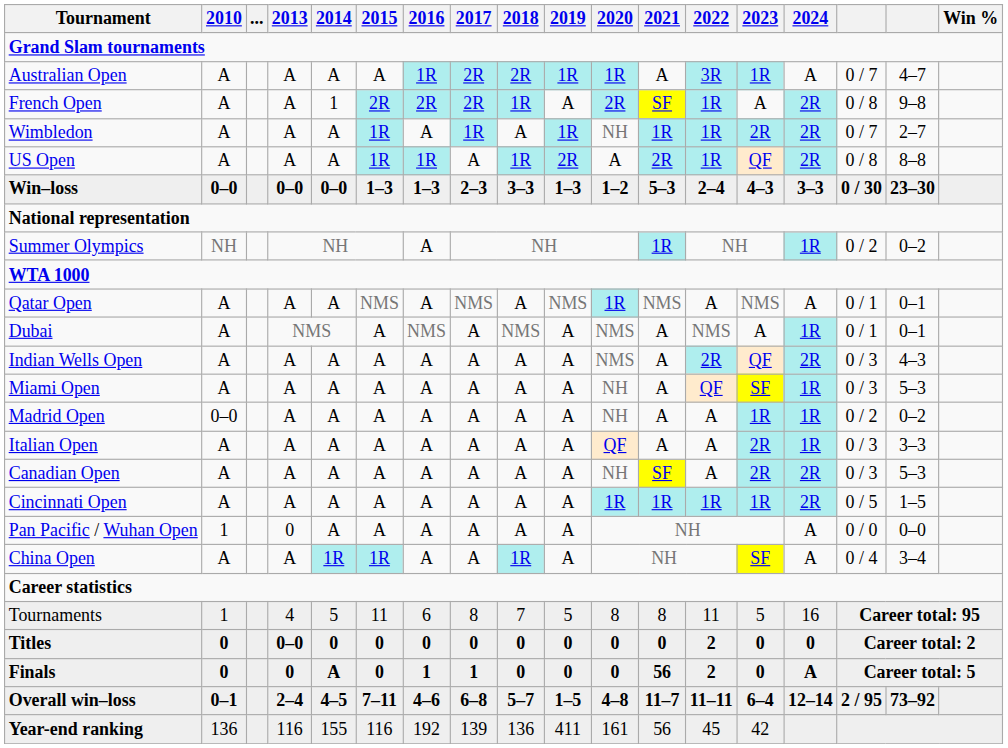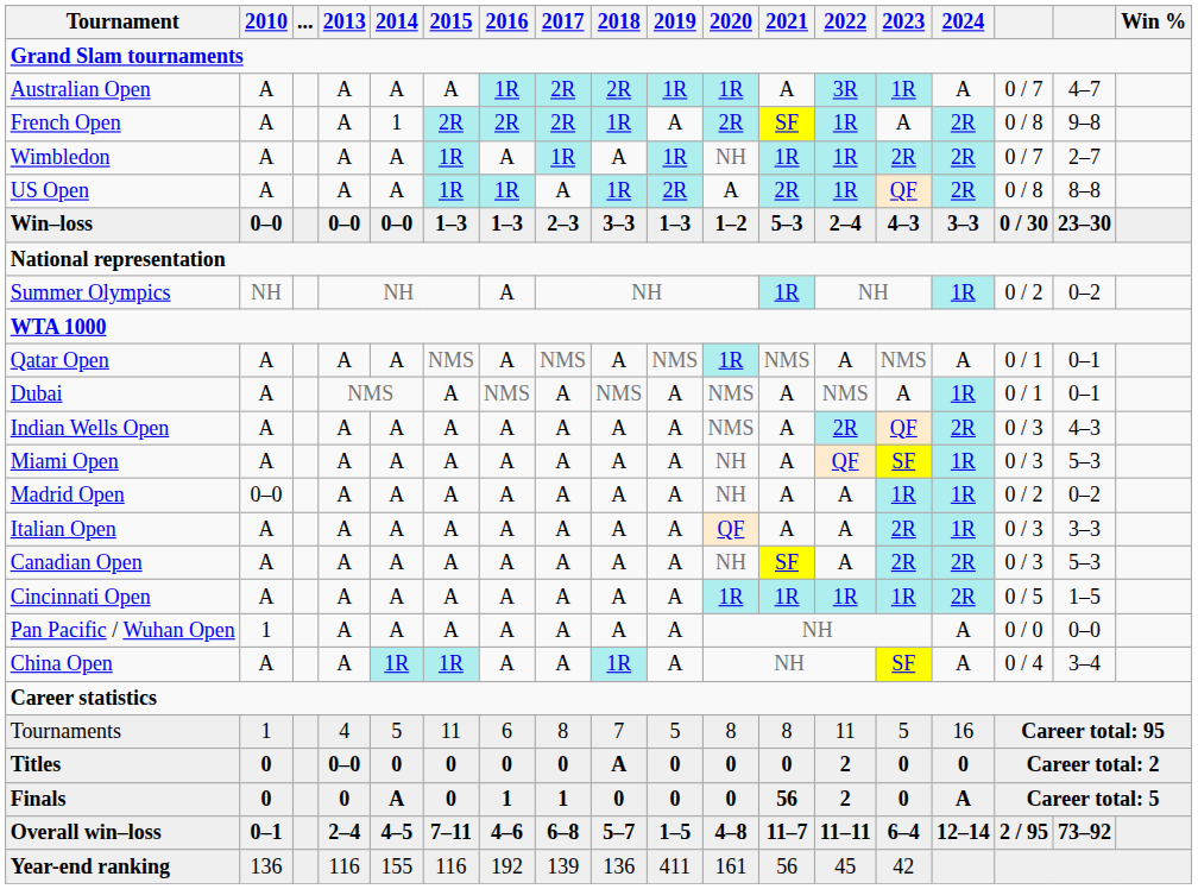 <table class="wikitable" style="text-align:center">
 <tr>
 <th>Tournament</th>
 <th><a href='#'>2010</a></th>
 <th>...</th>
 <th><a href='#'>2013</a></th>
 <th><a href='#'>2014</a></th>
 <th><a href='#'>2015</a></th>
 <th><a href='#'>2016</a></th>
 <th><a href='#'>2017</a></th>
 <th><a href='#'>2018</a></th>
 <th><a href='#'>2019</a></th>
 <th><a href='#'>2020</a></th>
 <th><a href='#'>2021</a></th>
 <th><a href='#'>2022</a></th>
 <th><a href='#'>2023</a></th>
 <th><a href='#'>2024</a></th>
 <th></th>
 <th></th>
 <th>Win %</th>
 </tr>
 <tr>
 <td colspan="18" align="left"><strong><a href='#'>Grand Slam tournaments</a></strong></td>
 </tr>
 <tr>
 <td style="text-align:left"><a href='#'>Australian Open</a></td>
 <td>A</td>
 <td></td>
 <td>A</td>
 <td>A</td>
 <td>A</td>
 <td style="background:#afeeee"><a href='#'>1R</a></td>
 <td style="background:#afeeee"><a href='#'>2R</a></td>
 <td style="background:#afeeee"><a href='#'>2R</a></td>
 <td style="background:#afeeee"><a href='#'>1R</a></td>
 <td style="background:#afeeee"><a href='#'>1R</a></td>
 <td>A</td>
 <td bgcolor=afeeee><a href='#'>3R</a></td>
 <td bgcolor=afeeee><a href='#'>1R</a></td>
 <td>A</td>
 <td>0 / 7</td>
 <td>4–7</td>
 <td></td>
 </tr>
 <tr>
 <td align="left"><a href='#'>French Open</a></td>
 <td>A</td>
 <td></td>
 <td>A</td>
 <td>1</td>
 <td style="background:#afeeee"><a href='#'>2R</a></td>
 <td style="background:#afeeee"><a href='#'>2R</a></td>
 <td style="background:#afeeee"><a href='#'>2R</a></td>
 <td style="background:#afeeee"><a href='#'>1R</a></td>
 <td>A</td>
 <td style="background:#afeeee"><a href='#'>2R</a></td>
 <td style="background:yellow"><a href='#'>SF</a></td>
 <td bgcolor=afeeee><a href='#'>1R</a></td>
 <td>A</td>
 <td style="background:#afeeee"><a href='#'>2R</a></td>
 <td>0 / 8</td>
 <td>9–8</td>
 <td></td>
 </tr>
 <tr>
 <td align="left"><a href='#'>Wimbledon</a></td>
 <td>A</td>
 <td></td>
 <td>A</td>
 <td>A</td>
 <td style="background:#afeeee"><a href='#'>1R</a></td>
 <td>A</td>
 <td style="background:#afeeee"><a href='#'>1R</a></td>
 <td>A</td>
 <td style="background:#afeeee"><a href='#'>1R</a></td>
 <td style="color:#767676">NH</td>
 <td bgcolor=afeeee><a href='#'>1R</a></td>
 <td bgcolor=afeeee><a href='#'>1R</a></td>
 <td bgcolor=afeeee><a href='#'>2R</a></td>
 <td bgcolor=afeeee><a href='#'>2R</a></td>
 <td>0 / 7</td>
 <td>2–7</td>
 <td></td>
 </tr>
 <tr>
 <td align="left"><a href='#'>US Open</a></td>
 <td>A</td>
 <td></td>
 <td>A</td>
 <td>A</td>
 <td style="background:#afeeee"><a href='#'>1R</a></td>
 <td style="background:#afeeee"><a href='#'>1R</a></td>
 <td>A</td>
 <td style="background:#afeeee"><a href='#'>1R</a></td>
 <td style="background:#afeeee"><a href='#'>2R</a></td>
 <td>A</td>
 <td bgcolor=afeeee><a href='#'>2R</a></td>
 <td bgcolor=afeeee><a href='#'>1R</a></td>
 <td style=background:#ffebcd><a href='#'>QF</a></td>
 <td style="background:#afeeee"><a href='#'>2R</a></td>
 <td>0 / 8</td>
 <td>8–8</td>
 <td></td>
 </tr>
 <tr style="font-weight:bold;background:#efefef">
 <td style="text-align:left">Win–loss</td>
 <td>0–0</td>
 <td></td>
 <td>0–0</td>
 <td>0–0</td>
 <td>1–3</td>
 <td>1–3</td>
 <td>2–3</td>
 <td>3–3</td>
 <td>1–3</td>
 <td>1–2</td>
 <td>5–3</td>
 <td>2–4</td>
 <td>4–3</td>
 <td>3–3</td>
 <td>0 / 30</td>
 <td>23–30</td>
 <td></td>
 </tr>
 <tr>
 <td colspan="18" align="left"><strong>National representation</strong></td>
 </tr>
 <tr>
 <td align="left"><a href='#'>Summer Olympics</a></td>
 <td style="color:#767676">NH</td>
 <td></td>
 <td colspan="3" style="color:#767676">NH</td>
 <td>A</td>
 <td colspan="4" style="color:#767676">NH</td>
 <td bgcolor=afeeee><a href='#'>1R</a></td>
 <td colspan="2" style="color:#767676">NH</td>
 <td bgcolor=afeeee><a href='#'>1R</a></td>
 <td>0 / 2</td>
 <td>0–2</td>
 <td></td>
 </tr>
 <tr>
 <td colspan="18" align="left"><strong><a href='#'>WTA 1000</a></strong></td>
 </tr>
 <tr>
 <td align="left"><a href='#'>Qatar Open</a></td>
 <td>A</td>
 <td></td>
 <td>A</td>
 <td>A</td>
 <td style="color:#767676">NMS</td>
 <td>A</td>
 <td style="color:#767676">NMS</td>
 <td>A</td>
 <td style="color:#767676">NMS</td>
 <td bgcolor="afeeee"><a href='#'>1R</a></td>
 <td style="color:#767676">NMS</td>
 <td>A</td>
 <td style="color:#767676">NMS</td>
 <td>A</td>
 <td>0 / 1</td>
 <td>0–1</td>
 <td></td>
 </tr>
 <tr>
 <td align="left"><a href='#'>Dubai</a></td>
 <td>A</td>
 <td></td>
 <td colspan="2" style="color:#767676">NMS</td>
 <td>A</td>
 <td style="color:#767676">NMS</td>
 <td>A</td>
 <td style="color:#767676">NMS</td>
 <td>A</td>
 <td style="color:#767676">NMS</td>
 <td>A</td>
 <td style="color:#767676">NMS</td>
 <td>A</td>
 <td bgcolor="afeeee"><a href='#'>1R</a></td>
 <td>0 / 1</td>
 <td>0–1</td>
 <td></td>
 </tr>
 <tr>
 <td align="left"><a href='#'>Indian Wells Open</a></td>
 <td>A</td>
 <td></td>
 <td>A</td>
 <td>A</td>
 <td>A</td>
 <td>A</td>
 <td>A</td>
 <td>A</td>
 <td>A</td>
 <td style="color:#767676">NMS</td>
 <td>A</td>
 <td bgcolor="afeeee"><a href='#'>2R</a></td>
 <td bgcolor="ffebcd"><a href='#'>QF</a></td>
 <td bgcolor="afeeee"><a href='#'>2R</a></td>
 <td>0 / 3</td>
 <td>4–3</td>
 <td></td>
 </tr>
 <tr>
 <td align="left"><a href='#'>Miami Open</a></td>
 <td>A</td>
 <td></td>
 <td>A</td>
 <td>A</td>
 <td>A</td>
 <td>A</td>
 <td>A</td>
 <td>A</td>
 <td>A</td>
 <td style="color:#767676">NH</td>
 <td>A</td>
 <td bgcolor="ffebcd"><a href='#'>QF</a></td>
 <td bgcolor="yellow"><a href='#'>SF</a></td>
 <td bgcolor="afeeee"><a href='#'>1R</a></td>
 <td>0 / 3</td>
 <td>5–3</td>
 <td></td>
 </tr>
 <tr>
 <td align="left"><a href='#'>Madrid Open</a></td>
 <td>0–0</td>
 <td></td>
 <td>A</td>
 <td>A</td>
 <td>A</td>
 <td>A</td>
 <td>A</td>
 <td>A</td>
 <td>A</td>
 <td style="color:#767676">NH</td>
 <td>A</td>
 <td>A</td>
 <td bgcolor=afeeee><a href='#'>1R</a></td>
 <td bgcolor=afeeee><a href='#'>1R</a></td>
 <td>0 / 2</td>
 <td>0–2</td>
 <td></td>
 </tr>
 <tr>
 <td align="left"><a href='#'>Italian Open</a></td>
 <td>A</td>
 <td></td>
 <td>A</td>
 <td>A</td>
 <td>A</td>
 <td>A</td>
 <td>A</td>
 <td>A</td>
 <td>A</td>
 <td bgcolor="ffebcd"><a href='#'>QF</a></td>
 <td>A</td>
 <td>A</td>
 <td style="background:#afeeee"><a href='#'>2R</a></td>
 <td style="background:#afeeee"><a href='#'>1R</a></td>
 <td>0 / 3</td>
 <td>3–3</td>
 <td></td>
 </tr>
 <tr>
 <td align="left"><a href='#'>Canadian Open</a></td>
 <td>A</td>
 <td></td>
 <td>A</td>
 <td>A</td>
 <td>A</td>
 <td>A</td>
 <td>A</td>
 <td>A</td>
 <td>A</td>
 <td style="color:#767676">NH</td>
 <td bgcolor="yellow"><a href='#'>SF</a></td>
 <td>A</td>
 <td bgcolor=afeeee><a href='#'>2R</a></td>
 <td bgcolor=afeeee><a href='#'>2R</a></td>
 <td>0 / 3</td>
 <td>5–3</td>
 <td></td>
 </tr>
 <tr>
 <td align="left"><a href='#'>Cincinnati Open</a></td>
 <td>A</td>
 <td></td>
 <td>A</td>
 <td>A</td>
 <td>A</td>
 <td>A</td>
 <td>A</td>
 <td>A</td>
 <td>A</td>
 <td bgcolor=afeeee><a href='#'>1R</a></td>
 <td bgcolor=afeeee><a href='#'>1R</a></td>
 <td bgcolor=afeeee><a href='#'>1R</a></td>
 <td bgcolor=afeeee><a href='#'>1R</a></td>
 <td bgcolor=afeeee><a href='#'>2R</a></td>
 <td>0 / 5</td>
 <td>1–5</td>
 <td></td>
 </tr>
 <tr>
 <td align="left"><a href='#'>Pan Pacific</a> / <a href='#'>Wuhan Open</a></td>
 <td>1</td>
 <td></td>
-<td>0</td>
+<td>A</td>
 <td>A</td>
 <td>A</td>
 <td>A</td>
 <td>A</td>
 <td>A</td>
 <td>A</td>
 <td colspan="4" style="color:#767676">NH</td>
 <td>A</td>
 <td>0 / 0</td>
 <td>0–0</td>
 <td></td>
 </tr>
 <tr>
 <td align="left"><a href='#'>China Open</a></td>
 <td>A</td>
 <td></td>
 <td>A</td>
 <td bgcolor=afeeee><a href='#'>1R</a></td>
 <td bgcolor=afeeee><a href='#'>1R</a></td>
 <td>A</td>
 <td>A</td>
 <td bgcolor=afeeee><a href='#'>1R</a></td>
 <td>A</td>
 <td colspan="3" style="color:#767676">NH</td>
 <td bgcolor="yellow"><a href='#'>SF</a></td>
 <td>A</td>
 <td>0 / 4</td>
 <td>3–4</td>
 <td></td>
 </tr>
 <tr>
 <td colspan="18" align="left"><strong>Career statistics</strong></td>
 </tr>
 <tr bgcolor=efefef>
 <td align=left>Tournaments</td>
 <td>1</td>
 <td></td>
 <td>4</td>
 <td>5</td>
 <td>11</td>
 <td>6</td>
 <td>8</td>
 <td>7</td>
 <td>5</td>
 <td>8</td>
 <td>8</td>
 <td>11</td>
 <td>5</td>
 <td>16</td>
 <td colspan="3"><strong>Career total: 95</strong></td>
 </tr>
 <tr style="font-weight:bold;background:#efefef">
 <td align="left">Titles</td>
 <td>0</td>
 <td></td>
 <td>0–0</td>
 <td>0</td>
 <td>0</td>
 <td>0</td>
 <td>0</td>
-<td>0</td>
+<td>A</td>
 <td>0</td>
 <td>0</td>
 <td>0</td>
 <td>2</td>
 <td>0</td>
 <td>0</td>
 <td colspan="3">Career total: 2</td>
 </tr>
 <tr style="font-weight:bold;background:#efefef">
 <td align="left">Finals</td>
 <td>0</td>
 <td></td>
 <td>0</td>
 <td>A</td>
 <td>0</td>
 <td>1</td>
 <td>1</td>
 <td>0</td>
 <td>0</td>
 <td>0</td>
 <td>56</td>
 <td>2</td>
 <td>0</td>
 <td>A</td>
 <td colspan="3">Career total: 5</td>
 </tr>
 <tr style="font-weight:bold;background:#efefef">
 <td align="left">Overall win–loss</td>
 <td>0–1</td>
 <td></td>
 <td>2–4</td>
 <td>4–5</td>
 <td>7–11</td>
 <td>4–6</td>
 <td>6–8</td>
 <td>5–7</td>
 <td>1–5</td>
 <td>4–8</td>
 <td>11–7</td>
 <td>11–11</td>
 <td>6–4</td>
 <td>12–14</td>
 <td>2 / 95</td>
 <td>73–92</td>
 <td></td>
 </tr>
 <tr bgcolor="efefef">
 <td align="left"><strong>Year-end ranking</strong></td>
 <td>136</td>
 <td></td>
 <td>116</td>
 <td>155</td>
 <td>116</td>
 <td>192</td>
 <td>139</td>
 <td>136</td>
 <td>411</td>
 <td>161</td>
 <td>56</td>
 <td>45</td>
 <td>42</td>
 <td></td>
 <td colspan="3"></td>
 </tr>
 </table>
